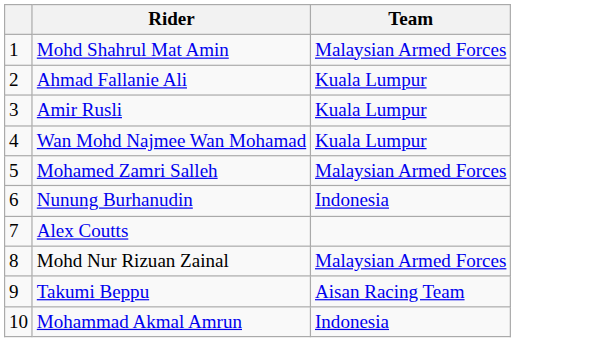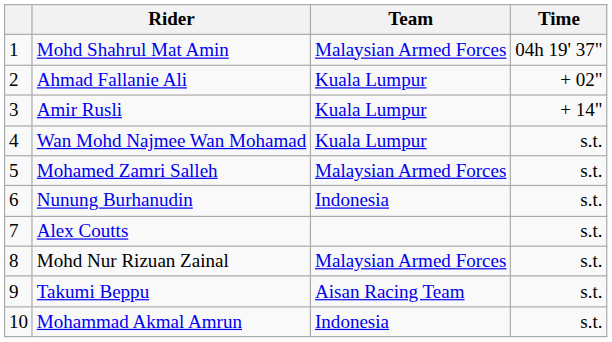 <table class=wikitable>
 <tr>
 <th></th>
 <th>Rider</th>
 <th>Team</th>
+<th>Time</th>
 </tr>
 <tr>
 <td>1</td>
 <td> <a href='#'>Mohd Shahrul Mat Amin</a> </td>
 <td><a href='#'>Malaysian Armed Forces</a></td>
+<td align=right>04h 19' 37"</td>
 </tr>
 <tr>
 <td>2</td>
 <td> <a href='#'>Ahmad Fallanie Ali</a> </td>
 <td><a href='#'>Kuala Lumpur</a></td>
+<td align=right>+ 02"</td>
 </tr>
 <tr>
 <td>3</td>
 <td> <a href='#'>Amir Rusli</a></td>
 <td><a href='#'>Kuala Lumpur</a></td>
+<td align=right>+ 14"</td>
 </tr>
 <tr>
 <td>4</td>
 <td> <a href='#'>Wan Mohd Najmee Wan Mohamad</a></td>
 <td><a href='#'>Kuala Lumpur</a></td>
+<td align=right>s.t.</td>
 </tr>
 <tr>
 <td>5</td>
 <td> <a href='#'>Mohamed Zamri Salleh</a></td>
 <td><a href='#'>Malaysian Armed Forces</a></td>
+<td align=right>s.t.</td>
 </tr>
 <tr>
 <td>6</td>
 <td> <a href='#'>Nunung Burhanudin</a></td>
 <td><a href='#'>Indonesia</a></td>
+<td align=right>s.t.</td>
 </tr>
 <tr>
 <td>7</td>
 <td> <a href='#'>Alex Coutts</a></td>
 <td></td>
+<td align=right>s.t.</td>
 </tr>
 <tr>
 <td>8</td>
 <td> Mohd Nur Rizuan Zainal</td>
 <td><a href='#'>Malaysian Armed Forces</a></td>
+<td align=right>s.t.</td>
 </tr>
 <tr>
 <td>9</td>
 <td> <a href='#'>Takumi Beppu</a></td>
 <td><a href='#'>Aisan Racing Team</a></td>
+<td align=right>s.t.</td>
 </tr>
 <tr>
 <td>10</td>
 <td> <a href='#'>Mohammad Akmal Amrun</a></td>
 <td><a href='#'>Indonesia</a></td>
+<td align=right>s.t.</td>
 </tr>
 </table>
